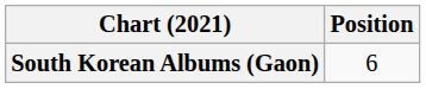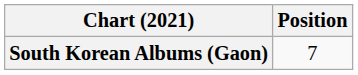 <table class="wikitable plainrowheaders" style="text-align:center">
 <tr>
 <th scope="col">Chart (2021)</th>
 <th scope="col">Position</th>
 </tr>
 <tr>
 <th scope="row">South Korean Albums (Gaon)</th>
-<td>6</td>
+<td>7</td>
 </tr>
 </table>
